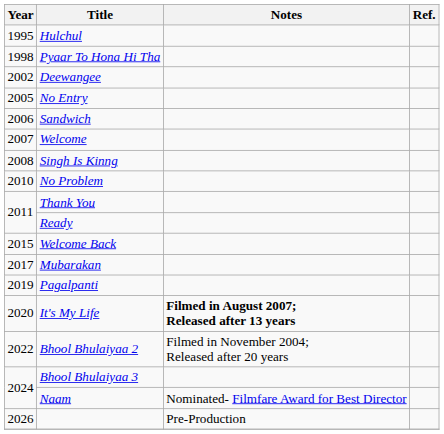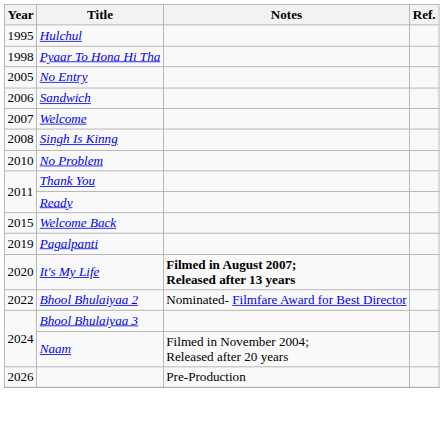 <table class="wikitable sortable">
 <tr>
 <th>Year</th>
 <th>Title</th>
 <th class="unsortable">Notes</th>
 <th class="unsortable">Ref.</th>
 </tr>
 <tr>
 <td>1995</td>
 <td><em><a href='#'>Hulchul</a></em></td>
 <td></td>
 <td></td>
 </tr>
 <tr>
 <td>1998</td>
 <td><em><a href='#'>Pyaar To Hona Hi Tha</a></em></td>
-<td></td>
-<td></td>
-</tr>
-<tr>
-<td>2002</td>
-<td><em><a href='#'>Deewangee</a></em></td>
 <td></td>
 <td></td>
 </tr>
 <tr>
 <td>2005</td>
 <td><em><a href='#'>No Entry</a></em></td>
 <td></td>
 <td></td>
 </tr>
 <tr>
 <td>2006</td>
 <td><em><a href='#'>Sandwich</a></em></td>
 <td></td>
 <td></td>
 </tr>
 <tr>
 <td>2007</td>
 <td><em><a href='#'>Welcome</a></em></td>
 <td></td>
 <td></td>
 </tr>
 <tr>
 <td>2008</td>
 <td><em><a href='#'>Singh Is Kinng</a></em></td>
 <td></td>
 <td></td>
 </tr>
 <tr>
 <td>2010</td>
 <td><em><a href='#'>No Problem</a></em></td>
 <td></td>
 <td></td>
 </tr>
 <tr>
 <td rowspan=2>2011</td>
 <td><em><a href='#'>Thank You</a></em></td>
 <td></td>
 <td></td>
 </tr>
 <tr>
 <td><em><a href='#'>Ready</a></em></td>
 <td></td>
 <td></td>
 </tr>
 <tr>
 <td>2015</td>
 <td><em><a href='#'>Welcome Back</a></em></td>
 <td></td>
 <td></td>
 </tr>
 <tr>
-<td>2017</td>
-<td><em><a href='#'>Mubarakan</a></em></td>
-<td></td>
-<td></td>
-</tr>
-<tr>
 <td>2019</td>
 <td><em><a href='#'>Pagalpanti</a></em></td>
 <td></td>
 <td></td>
 </tr>
 <tr>
 <td>2020</td>
 <td><em><a href='#'>It's My Life</a></em></td>
 <td><strong>Filmed in August 2007;<br>Released after 13 years</strong></td>
 <td></td>
 </tr>
 <tr>
 <td>2022</td>
 <td><em><a href='#'>Bhool Bhulaiyaa 2</a></em></td>
-<td>Filmed in November 2004;<br>Released after 20 years</td>
+<td>Nominated- <a href='#'>Filmfare Award for Best Director</a></td>
 <td></td>
 </tr>
 <tr>
 <td rowspan="2">2024</td>
 <td><em><a href='#'>Bhool Bhulaiyaa 3</a></em></td>
 <td></td>
 <td></td>
 </tr>
 <tr>
 <td><em><a href='#'>Naam</a></em></td>
-<td>Nominated- <a href='#'>Filmfare Award for Best Director</a></td>
+<td>Filmed in November 2004;<br>Released after 20 years</td>
 <td></td>
 </tr>
 <tr>
 <td>2026</td>
 <td></td>
 <td>Pre-Production</td>
 <td></td>
 </tr>
 <tr>
 </tr>
 </table>
